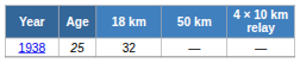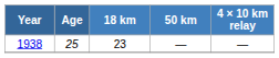 <table class="wikitable" style="font-size:95%; text-align:center; border:grey solid 1px; border-collapse:collapse; background:#ffffff;">
 <tr>
 <th style="background-color:#369; color:white; width:60px;"> Year </th>
 <th style="background-color:#369; color:white; width:40px;"> Age </th>
 <th style="background-color:#4180be; color:white; width:75px;"> 18 km </th>
 <th style="background-color:#4180be; color:white; width:75px;"> 50 km </th>
 <th style="background-color:#4180be; color:white; width:75px;"> 4 × 10 km <br> relay </th>
 </tr>
 <tr>
 <td><a href='#'>1938</a></td>
 <td><em>25</em></td>
-<td>32</td>
+<td>23</td>
 <td>—</td>
 <td>—</td>
 </tr>
 <tr>
 </tr>
 </table>
